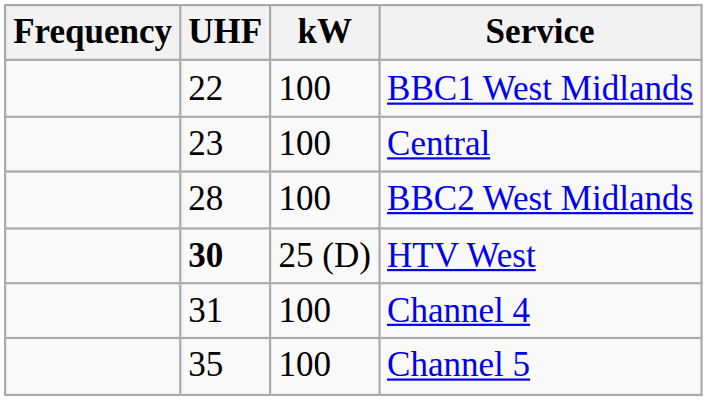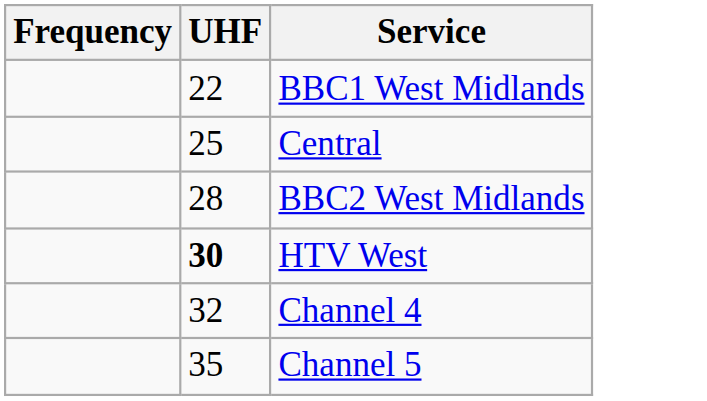 <table class="wikitable sortable">
 <tr>
 <th>Frequency</th>
 <th>UHF</th>
-<th>kW</th>
 <th>Service</th>
 </tr>
 <tr>
 <td></td>
 <td>22</td>
-<td>100</td>
 <td><a href='#'>BBC1 West Midlands</a></td>
 </tr>
 <tr>
 <td></td>
-<td>23</td>
-<td>100</td>
+<td>25</td>
 <td><a href='#'>Central</a></td>
 </tr>
 <tr>
 <td></td>
 <td>28</td>
-<td>100</td>
 <td><a href='#'>BBC2 West Midlands</a></td>
 </tr>
 <tr>
 <td></td>
 <td><strong>30</strong></td>
-<td>25 (D)</td>
 <td><a href='#'>HTV West</a></td>
 </tr>
 <tr>
 <td></td>
-<td>31</td>
-<td>100</td>
+<td>32</td>
 <td><a href='#'>Channel 4</a></td>
 </tr>
 <tr>
 <td></td>
 <td>35</td>
-<td>100</td>
 <td><a href='#'>Channel 5</a></td>
 </tr>
 </table>
